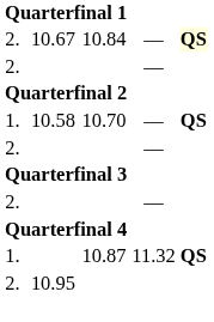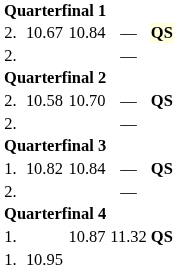 <table style="text-align:center">
 <tr>
 <td colspan=4 align=left><strong>Quarterfinal 1</strong></td>
 </tr>
 <tr>
 <td>2.</td>
 <td align=left></td>
 <td>10.67</td>
 <td>10.84</td>
 <td>—</td>
 <td style="background: lightyellow;"><strong>QS</strong></td>
 </tr>
 <tr>
 <td>2.</td>
 <td align=left></td>
 <td></td>
 <td></td>
 <td>—</td>
 <td></td>
 </tr>
 <tr>
 <td colspan=4 align=left><strong>Quarterfinal 2</strong></td>
 </tr>
 <tr>
-<td>1.</td>
+<td>2.</td>
 <td align=left></td>
 <td>10.58</td>
 <td>10.70</td>
 <td>—</td>
 <td><strong>QS</strong></td>
 </tr>
 <tr>
 <td>2.</td>
 <td align=left></td>
 <td></td>
 <td></td>
 <td>—</td>
 <td></td>
 </tr>
 <tr>
 <td colspan=4 align=left><strong>Quarterfinal 3</strong></td>
+</tr>
+<tr>
+<td>1.</td>
+<td align=left></td>
+<td>10.82</td>
+<td>10.84</td>
+<td>—</td>
+<td><strong>QS</strong></td>
 </tr>
 <tr>
 <td>2.</td>
 <td align=left></td>
 <td></td>
 <td></td>
 <td>—</td>
 <td></td>
 </tr>
 <tr>
 <td colspan=4 align=left><strong>Quarterfinal 4</strong></td>
 </tr>
 <tr>
 <td>1.</td>
 <td align=left></td>
 <td></td>
 <td>10.87</td>
 <td>11.32</td>
 <td><strong>QS</strong></td>
 </tr>
 <tr>
-<td>2.</td>
+<td>1.</td>
 <td align=left></td>
 <td>10.95</td>
 <td></td>
 <td></td>
 <td></td>
 </tr>
 </table>
